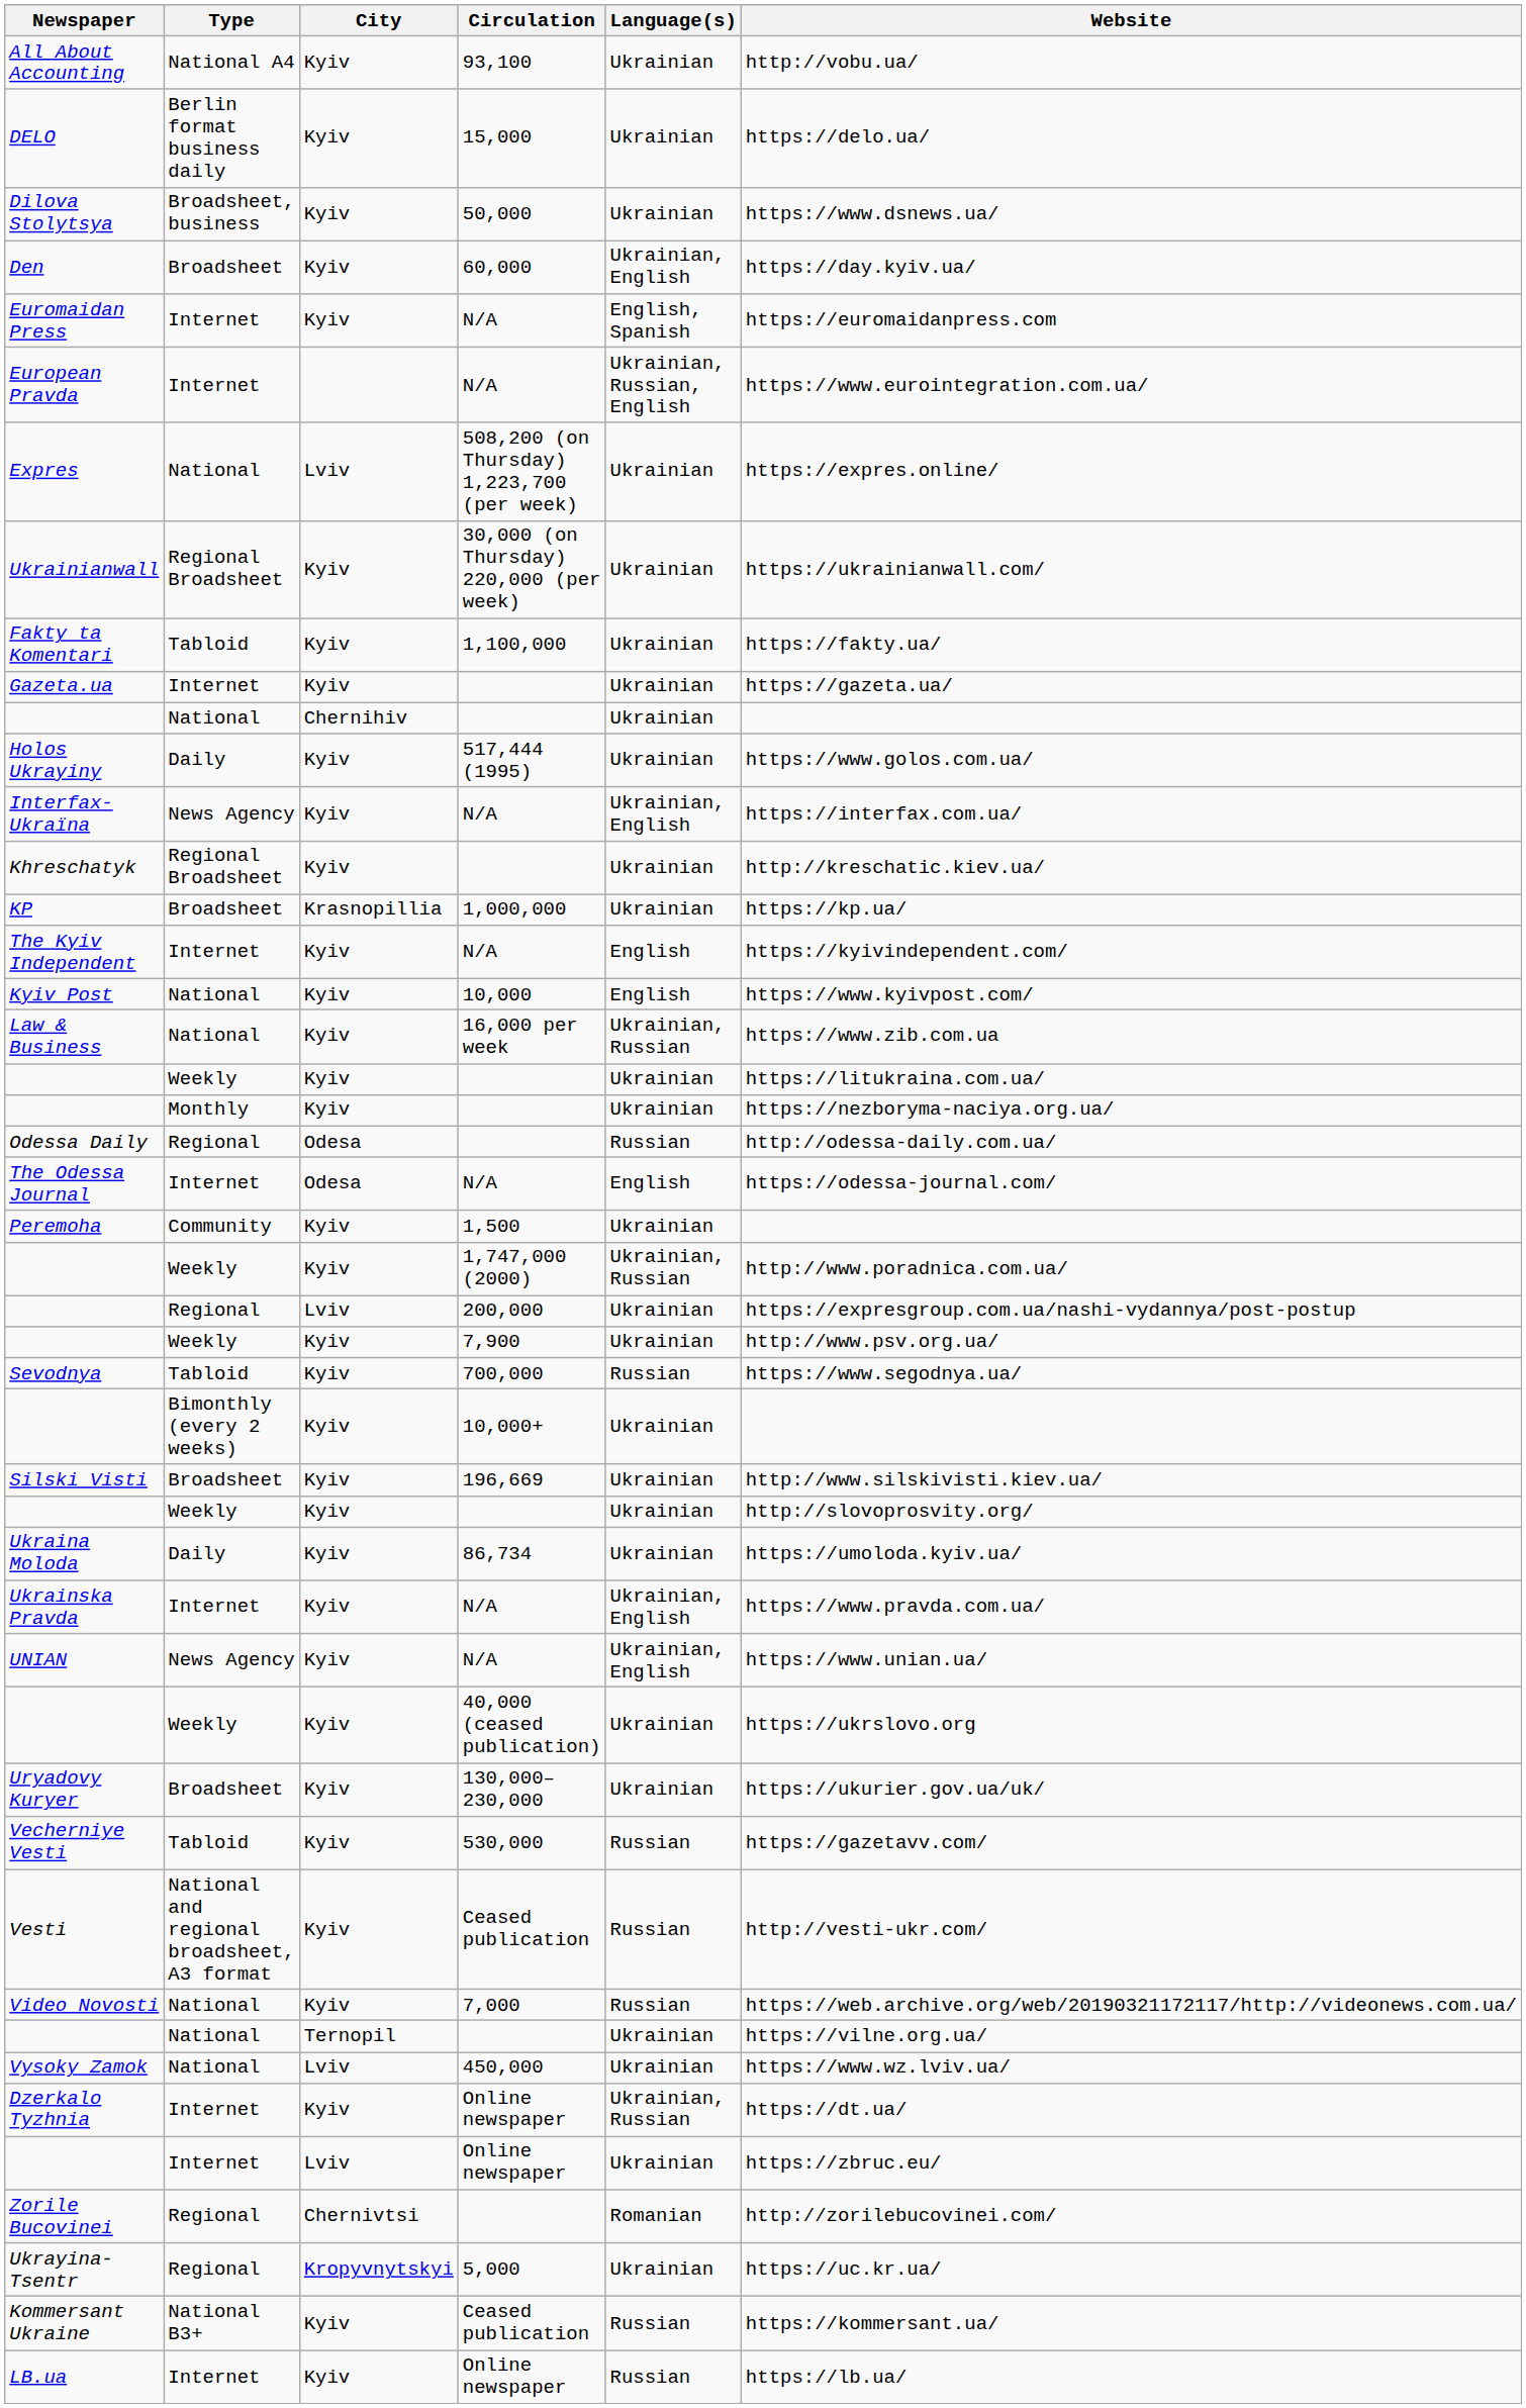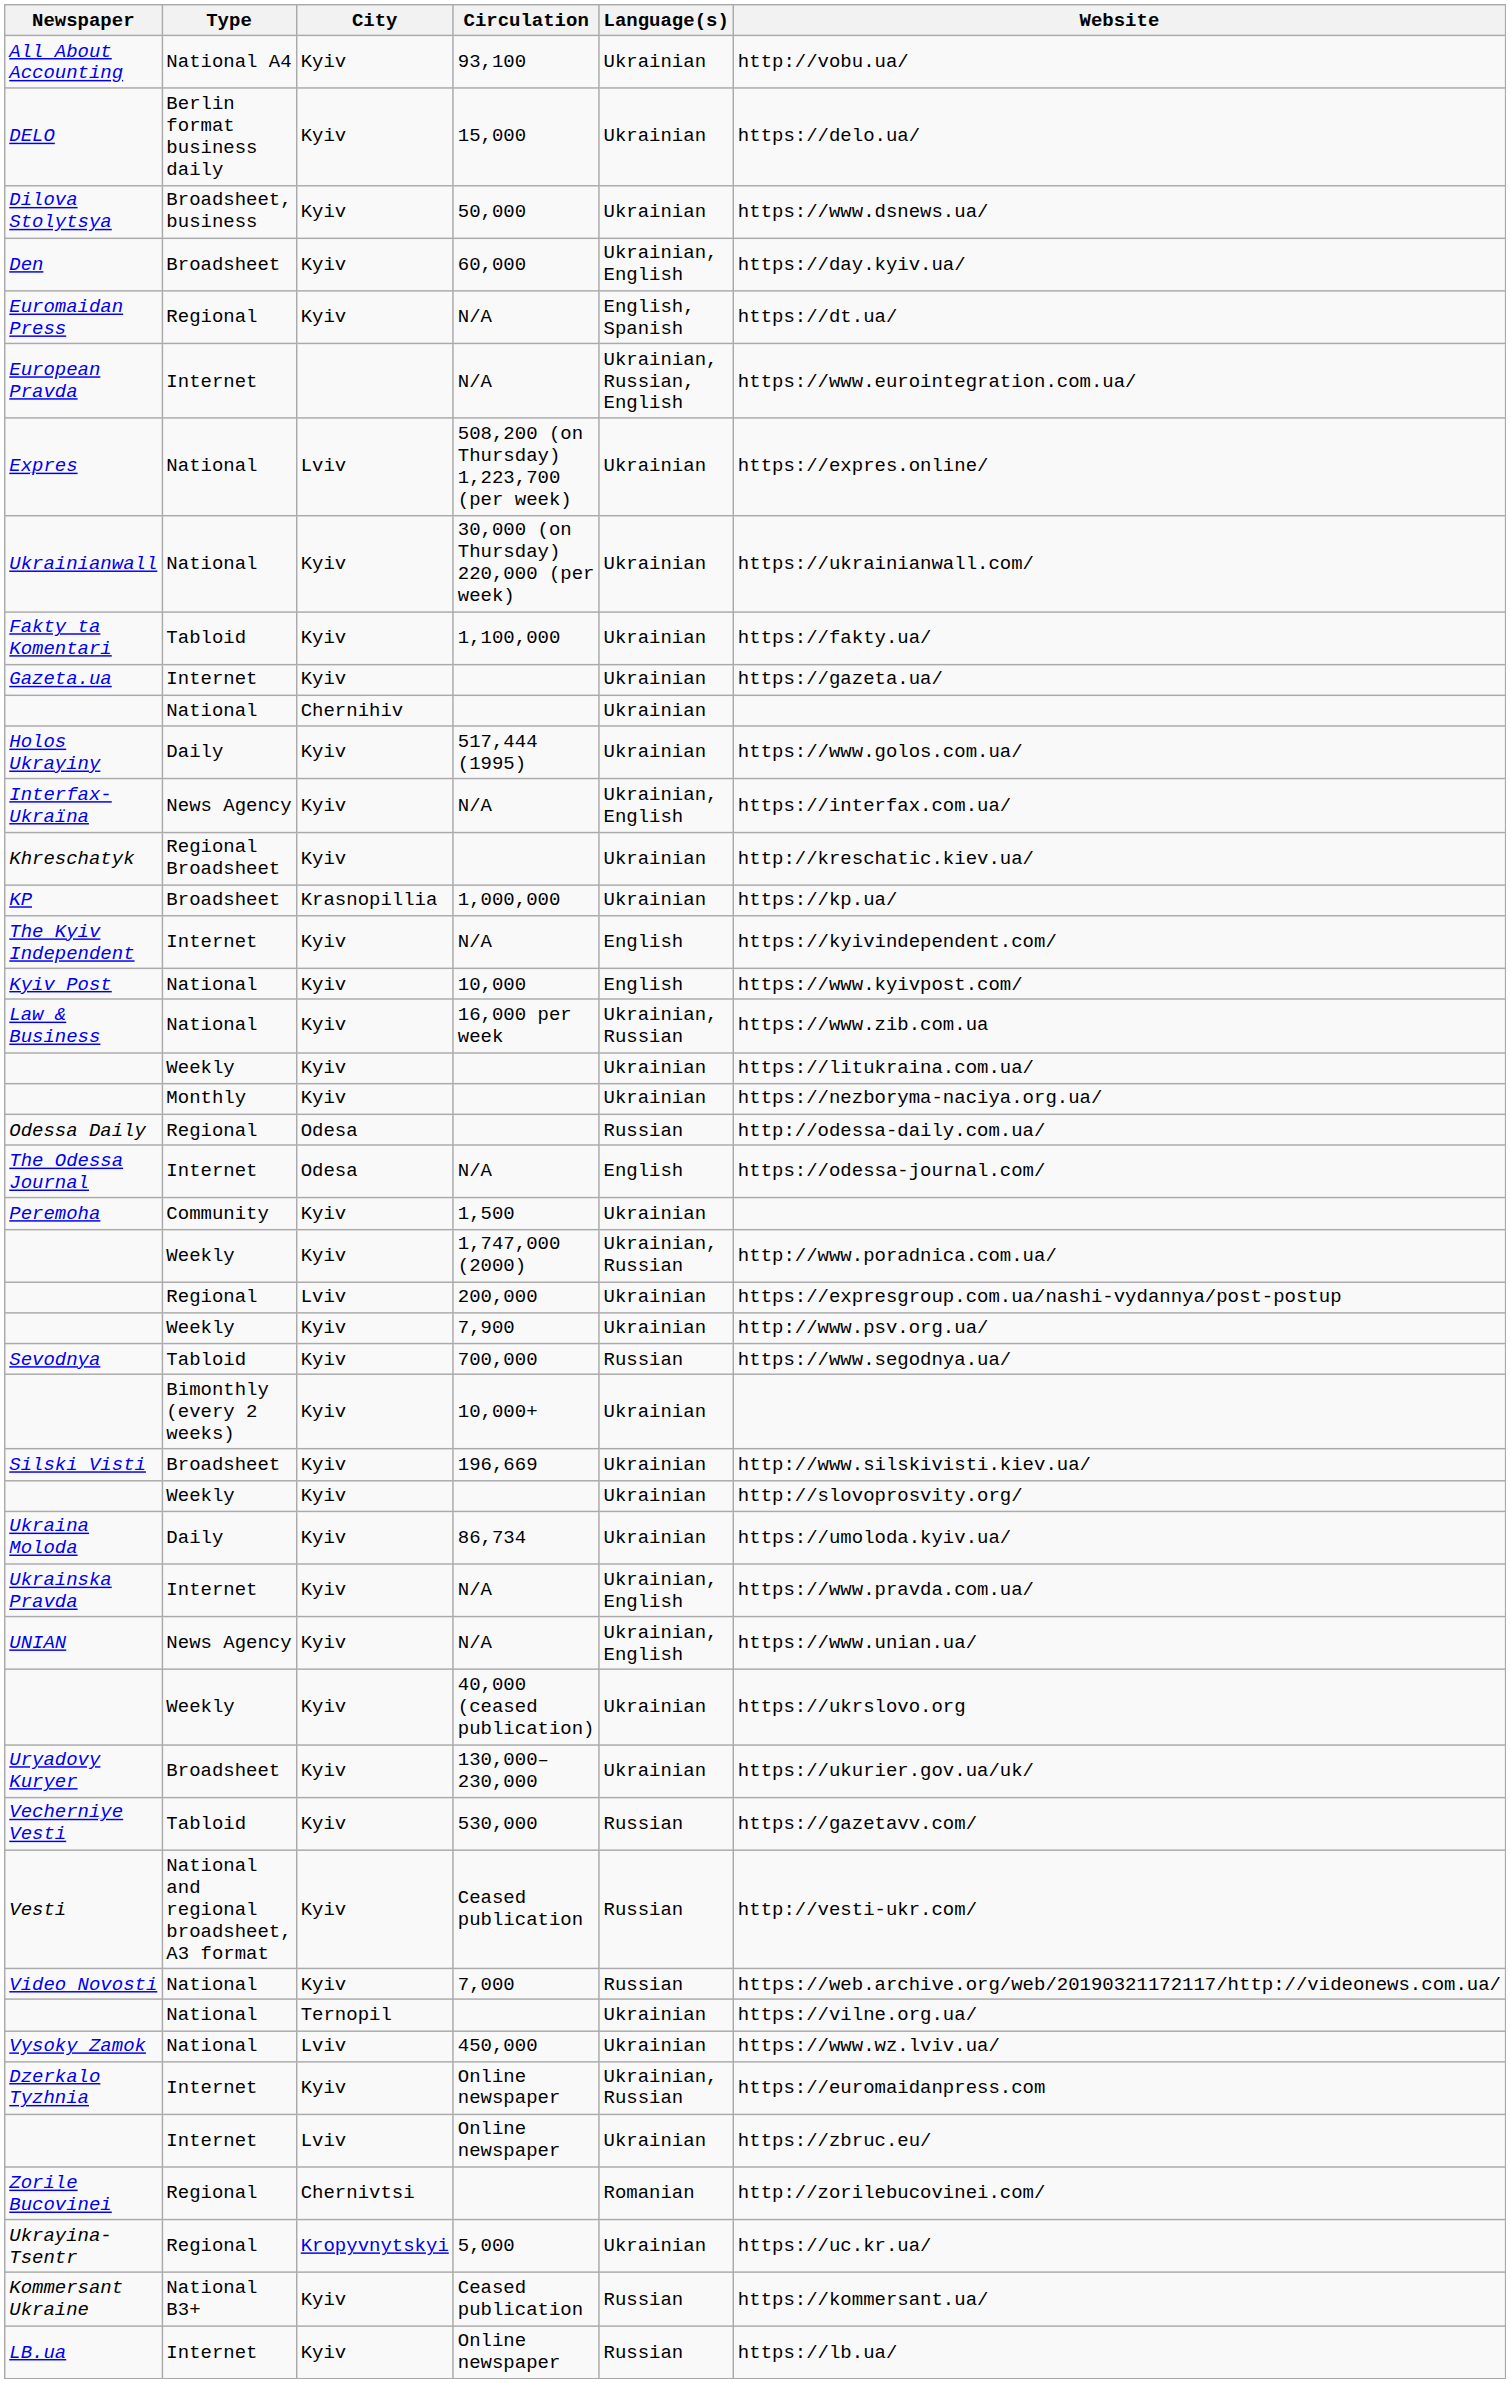 <table class="sortable wikitable">
 <tr>
 <th>Newspaper</th>
 <th>Type</th>
 <th>City</th>
 <th>Circulation</th>
 <th>Language(s)</th>
 <th>Website</th>
 </tr>
 <tr>
 <td><em><a href='#'>All About Accounting</a></em></td>
 <td>National A4</td>
 <td>Kyiv</td>
 <td>93,100</td>
 <td>Ukrainian</td>
 <td>http://vobu.ua/</td>
 </tr>
 <tr>
 <td><em><a href='#'>DELO</a></em></td>
 <td>Berlin format business daily</td>
 <td>Kyiv</td>
 <td>15,000</td>
 <td>Ukrainian</td>
 <td>https://delo.ua/</td>
 </tr>
 <tr>
 <td><em><a href='#'>Dilova Stolytsya</a></em></td>
 <td>Broadsheet, business</td>
 <td>Kyiv</td>
 <td>50,000</td>
 <td>Ukrainian</td>
 <td>https://www.dsnews.ua/</td>
 </tr>
 <tr>
 <td><em><a href='#'>Den</a></em></td>
 <td>Broadsheet</td>
 <td>Kyiv</td>
 <td>60,000</td>
 <td>Ukrainian, English</td>
 <td>https://day.kyiv.ua/</td>
 </tr>
 <tr>
 <td><em><a href='#'>Euromaidan Press</a></em></td>
-<td>Internet</td>
+<td>Regional</td>
 <td>Kyiv</td>
 <td>N/A</td>
 <td>English, Spanish</td>
-<td>https://euromaidanpress.com</td>
+<td>https://dt.ua/</td>
 </tr>
 <tr>
 <td><em><a href='#'>European Pravda</a></em></td>
 <td>Internet</td>
 <td></td>
 <td>N/A</td>
 <td>Ukrainian, Russian, English</td>
 <td>https://www.eurointegration.com.ua/</td>
 </tr>
 <tr>
 <td><em><a href='#'>Expres</a></em></td>
 <td>National</td>
 <td>Lviv</td>
 <td>508,200 (on Thursday)<br>1,223,700 (per week)</td>
 <td>Ukrainian</td>
 <td>https://expres.online/</td>
 </tr>
 <tr>
 <td><em><a href='#'>Ukrainianwall</a></em></td>
-<td>Regional Broadsheet</td>
+<td>National</td>
 <td>Kyiv</td>
 <td>30,000 (on Thursday)<br>220,000 (per week)</td>
 <td>Ukrainian</td>
 <td>https://ukrainianwall.com/</td>
 </tr>
 <tr>
 <td><em><a href='#'>Fakty ta Komentari</a></em></td>
 <td>Tabloid</td>
 <td>Kyiv</td>
 <td>1,100,000</td>
 <td>Ukrainian</td>
 <td>https://fakty.ua/</td>
 </tr>
 <tr>
 <td><em><a href='#'>Gazeta.ua</a></em></td>
 <td>Internet</td>
 <td>Kyiv</td>
 <td></td>
 <td>Ukrainian</td>
 <td>https://gazeta.ua/</td>
 </tr>
 <tr>
 <td><em></em></td>
 <td>National</td>
 <td>Chernihiv</td>
 <td></td>
 <td>Ukrainian</td>
 <td></td>
 </tr>
 <tr>
 <td><em><a href='#'>Holos Ukrayiny</a></em></td>
 <td>Daily</td>
 <td>Kyiv</td>
 <td>517,444 (1995)</td>
 <td>Ukrainian</td>
 <td>https://www.golos.com.ua/</td>
 </tr>
 <tr>
 <td><em><a href='#'>Interfax-Ukraïna</a></em></td>
 <td>News Agency</td>
 <td>Kyiv</td>
 <td>N/A</td>
 <td>Ukrainian, English</td>
 <td>https://interfax.com.ua/</td>
 </tr>
 <tr>
 <td><em>Khreschatyk</em></td>
 <td>Regional Broadsheet</td>
 <td>Kyiv</td>
 <td></td>
 <td>Ukrainian</td>
 <td>http://kreschatic.kiev.ua/</td>
 </tr>
 <tr>
 <td><em><a href='#'>KP</a></em></td>
 <td>Broadsheet</td>
 <td>Krasnopillia</td>
 <td>1,000,000</td>
 <td>Ukrainian</td>
 <td>https://kp.ua/</td>
 </tr>
 <tr>
 <td><em><a href='#'>The Kyiv Independent</a></em></td>
 <td>Internet</td>
 <td>Kyiv</td>
 <td>N/A</td>
 <td>English</td>
 <td>https://kyivindependent.com/</td>
 </tr>
 <tr>
 <td><em><a href='#'>Kyiv Post</a></em></td>
 <td>National</td>
 <td>Kyiv</td>
 <td>10,000</td>
 <td>English</td>
 <td>https://www.kyivpost.com/</td>
 </tr>
 <tr>
 <td><a href='#'><em>Law & Business</em></a></td>
 <td>National</td>
 <td>Kyiv</td>
 <td>16,000 per week</td>
 <td>Ukrainian, Russian</td>
 <td>https://www.zib.com.ua</td>
 </tr>
 <tr>
 <td><em></em></td>
 <td>Weekly</td>
 <td>Kyiv</td>
 <td></td>
 <td>Ukrainian</td>
 <td>https://litukraina.com.ua/</td>
 </tr>
 <tr>
 <td><em></em></td>
 <td>Monthly</td>
 <td>Kyiv</td>
 <td></td>
 <td>Ukrainian</td>
 <td>https://nezboryma-naciya.org.ua/</td>
 </tr>
 <tr>
 <td><em>Odessa Daily</em></td>
 <td>Regional</td>
 <td>Odesa</td>
 <td></td>
 <td>Russian</td>
 <td>http://odessa-daily.com.ua/</td>
 </tr>
 <tr>
 <td><em><a href='#'>The Odessa Journal</a></em></td>
 <td>Internet</td>
 <td>Odesa</td>
 <td>N/A</td>
 <td>English</td>
 <td>https://odessa-journal.com/</td>
 </tr>
 <tr>
 <td><a href='#'><em>Peremoha</em></a></td>
 <td>Community</td>
 <td>Kyiv</td>
 <td>1,500</td>
 <td>Ukrainian</td>
 <td></td>
 </tr>
 <tr>
 <td><em></em></td>
 <td>Weekly</td>
 <td>Kyiv</td>
 <td>1,747,000 (2000)</td>
 <td>Ukrainian, Russian</td>
 <td>http://www.poradnica.com.ua/</td>
 </tr>
 <tr>
 <td><em></em></td>
 <td>Regional</td>
 <td>Lviv</td>
 <td>200,000</td>
 <td>Ukrainian</td>
 <td>https://expresgroup.com.ua/nashi-vydannya/post-postup</td>
 </tr>
 <tr>
 <td><em></em></td>
 <td>Weekly</td>
 <td>Kyiv</td>
 <td>7,900</td>
 <td>Ukrainian</td>
 <td>http://www.psv.org.ua/</td>
 </tr>
 <tr>
 <td><em><a href='#'>Sevodnya</a></em></td>
 <td>Tabloid</td>
 <td>Kyiv</td>
 <td>700,000</td>
 <td>Russian</td>
 <td>https://www.segodnya.ua/</td>
 </tr>
 <tr>
 <td><em></em></td>
 <td>Bimonthly (every 2 weeks)</td>
 <td>Kyiv</td>
 <td>10,000+</td>
 <td>Ukrainian</td>
 <td></td>
 </tr>
 <tr>
 <td><em><a href='#'>Silski Visti</a></em></td>
 <td>Broadsheet</td>
 <td>Kyiv</td>
 <td>196,669</td>
 <td>Ukrainian</td>
 <td>http://www.silskivisti.kiev.ua/</td>
 </tr>
 <tr>
 <td><em></em></td>
 <td>Weekly</td>
 <td>Kyiv</td>
 <td></td>
 <td>Ukrainian</td>
 <td>http://slovoprosvity.org/</td>
 </tr>
 <tr>
 <td><em><a href='#'>Ukraina Moloda</a></em></td>
 <td>Daily</td>
 <td>Kyiv</td>
 <td>86,734</td>
 <td>Ukrainian</td>
 <td>https://umoloda.kyiv.ua/</td>
 </tr>
 <tr>
 <td><em><a href='#'>Ukrainska Pravda</a></em></td>
 <td>Internet</td>
 <td>Kyiv</td>
 <td>N/A</td>
 <td>Ukrainian, English</td>
 <td>https://www.pravda.com.ua/</td>
 </tr>
 <tr>
 <td><em><a href='#'>UNIAN</a></em></td>
 <td>News Agency</td>
 <td>Kyiv</td>
 <td>N/A</td>
 <td>Ukrainian, English</td>
 <td>https://www.unian.ua/</td>
 </tr>
 <tr>
 <td><em></em></td>
 <td>Weekly</td>
 <td>Kyiv</td>
 <td>40,000 (ceased publication)</td>
 <td>Ukrainian</td>
 <td>https://ukrslovo.org</td>
 </tr>
 <tr>
 <td><em><a href='#'>Uryadovy Kuryer</a></em></td>
 <td>Broadsheet</td>
 <td>Kyiv</td>
 <td>130,000–230,000</td>
 <td>Ukrainian</td>
 <td>https://ukurier.gov.ua/uk/</td>
 </tr>
 <tr>
 <td><em><a href='#'>Vecherniye Vesti</a></em></td>
 <td>Tabloid</td>
 <td>Kyiv</td>
 <td>530,000</td>
 <td>Russian</td>
 <td>https://gazetavv.com/</td>
 </tr>
 <tr>
 <td><em>Vesti</em></td>
 <td>National and regional broadsheet, A3 format</td>
 <td>Kyiv</td>
 <td>Ceased publication</td>
 <td>Russian</td>
 <td>http://vesti-ukr.com/</td>
 </tr>
 <tr>
 <td><em><a href='#'>Video Novosti</a></em></td>
 <td>National</td>
 <td>Kyiv</td>
 <td>7,000</td>
 <td>Russian</td>
 <td>https://web.archive.org/web/20190321172117/http://videonews.com.ua/</td>
 </tr>
 <tr>
 <td><em></em></td>
 <td>National</td>
 <td>Ternopil</td>
 <td></td>
 <td>Ukrainian</td>
 <td>https://vilne.org.ua/</td>
 </tr>
 <tr>
 <td><em><a href='#'>Vysoky Zamok</a></em></td>
 <td>National</td>
 <td>Lviv</td>
 <td>450,000</td>
 <td>Ukrainian</td>
 <td>https://www.wz.lviv.ua/</td>
 </tr>
 <tr>
 <td><em><a href='#'>Dzerkalo Tyzhnia</a></em></td>
 <td>Internet</td>
 <td>Kyiv</td>
 <td>Online newspaper</td>
 <td>Ukrainian, Russian</td>
-<td>https://dt.ua/</td>
+<td>https://euromaidanpress.com</td>
 </tr>
 <tr>
 <td><em></em></td>
 <td>Internet</td>
 <td>Lviv</td>
 <td>Online newspaper</td>
 <td>Ukrainian</td>
 <td>https://zbruc.eu/</td>
 </tr>
 <tr>
 <td><em><a href='#'>Zorile Bucovinei</a></em></td>
 <td>Regional</td>
 <td>Chernivtsi</td>
 <td></td>
 <td>Romanian</td>
 <td>http://zorilebucovinei.com/</td>
 </tr>
 <tr>
 <td><em>Ukrayina-Tsentr</em></td>
 <td>Regional</td>
 <td><a href='#'>Kropyvnytskyi</a></td>
 <td>5,000</td>
 <td>Ukrainian</td>
 <td>https://uc.kr.ua/</td>
 </tr>
 <tr>
 <td><em>Kommersant Ukraine </em></td>
 <td>National B3+</td>
 <td>Kyiv</td>
 <td>Ceased publication</td>
 <td>Russian</td>
 <td>https://kommersant.ua/</td>
 </tr>
 <tr>
 <td><em><a href='#'>LB.ua</a></em></td>
 <td>Internet</td>
 <td>Kyiv</td>
 <td>Online newspaper</td>
 <td>Russian</td>
 <td>https://lb.ua/</td>
 </tr>
 </table>
